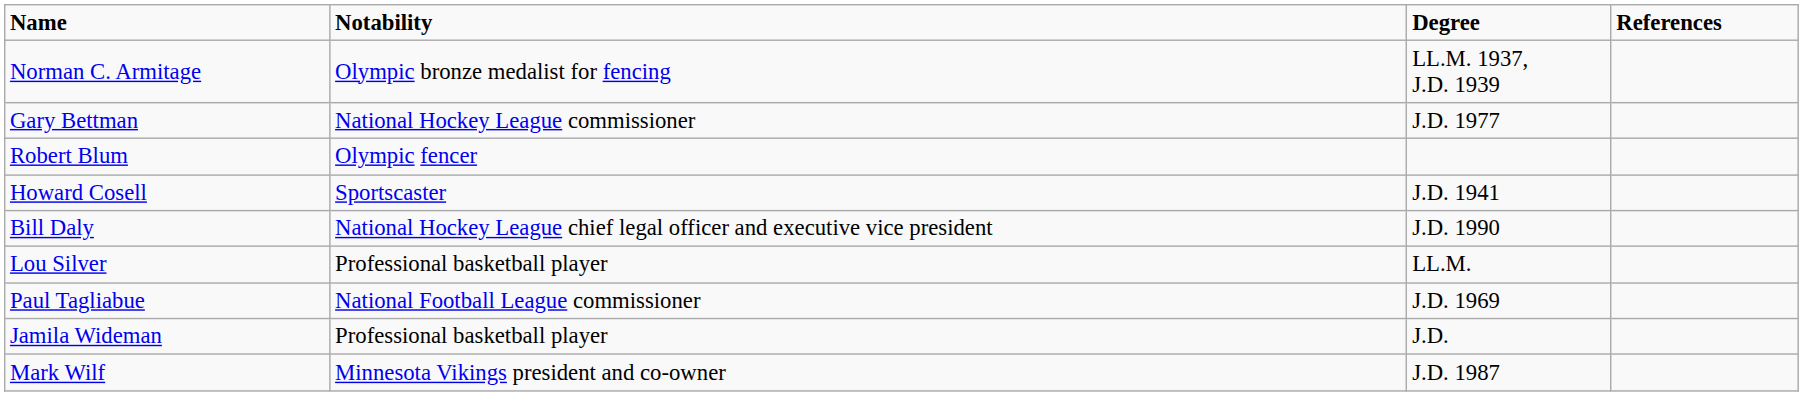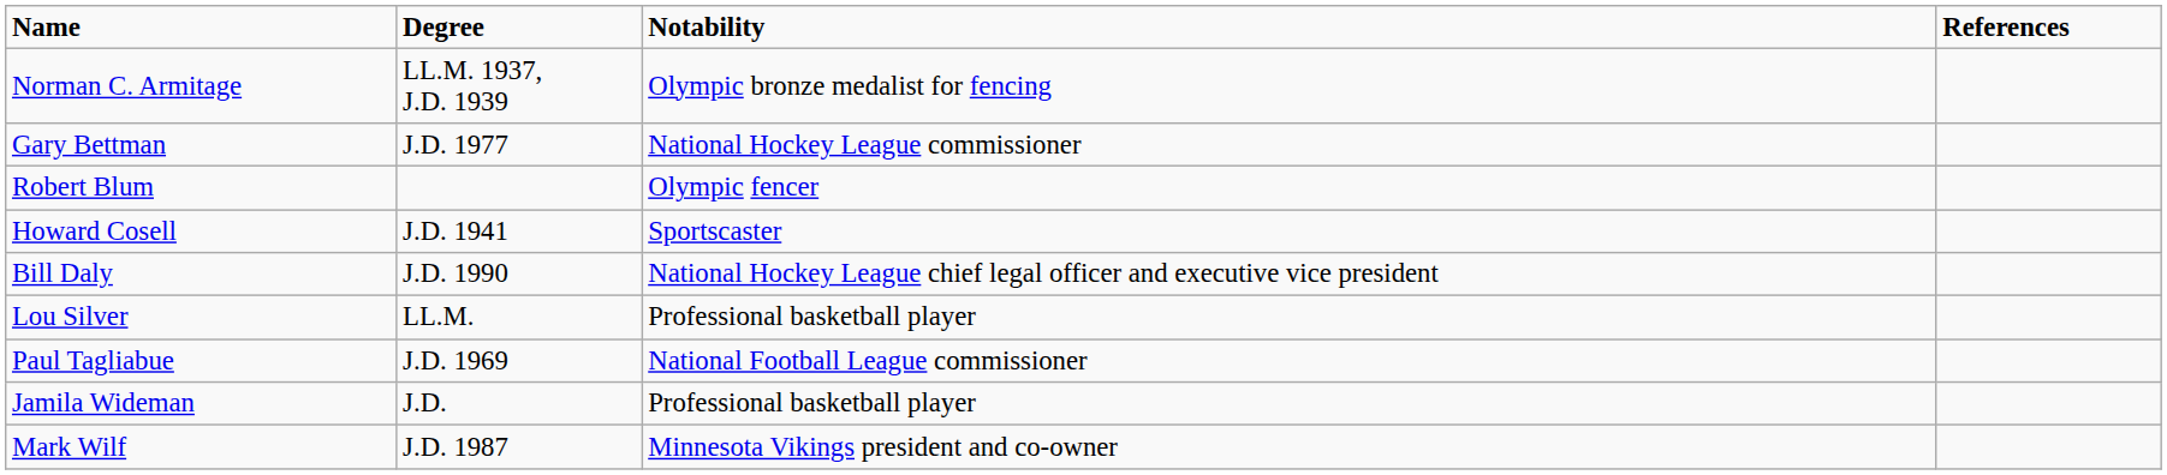 <table class="wikitable" " style="width:100%;">
 <tr>
 <td><strong>Name</strong></td>
+<td><strong>Degree</strong></td>
 <td><strong>Notability</strong></td>
-<td><strong>Degree</strong></td>
 <td><strong>References</strong></td>
 </tr>
 <tr>
 <td><a href='#'>Norman C. Armitage</a></td>
+<td>LL.M. 1937,<br>J.D. 1939</td>
 <td><a href='#'>Olympic</a> bronze medalist for <a href='#'>fencing</a></td>
-<td>LL.M. 1937,<br>J.D. 1939</td>
 <td></td>
 </tr>
 <tr>
 <td><a href='#'>Gary Bettman</a></td>
+<td>J.D. 1977</td>
 <td><a href='#'>National Hockey League</a> commissioner</td>
-<td>J.D. 1977</td>
 <td></td>
 </tr>
 <tr>
 <td><a href='#'>Robert Blum</a></td>
+<td></td>
 <td><a href='#'>Olympic</a> <a href='#'>fencer</a></td>
-<td></td>
 <td></td>
 </tr>
 <tr>
 <td><a href='#'>Howard Cosell</a></td>
+<td>J.D. 1941</td>
 <td><a href='#'>Sportscaster</a></td>
-<td>J.D. 1941</td>
 <td></td>
 </tr>
 <tr>
 <td><a href='#'>Bill Daly</a></td>
+<td>J.D. 1990</td>
 <td><a href='#'>National Hockey League</a> chief legal officer and executive vice president</td>
-<td>J.D. 1990</td>
 <td></td>
 </tr>
 <tr>
 <td><a href='#'>Lou Silver</a></td>
+<td>LL.M.</td>
 <td>Professional basketball player</td>
-<td>LL.M.</td>
 <td></td>
 </tr>
 <tr>
 <td><a href='#'>Paul Tagliabue</a></td>
+<td>J.D. 1969</td>
 <td><a href='#'>National Football League</a> commissioner</td>
-<td>J.D. 1969</td>
 <td></td>
 </tr>
 <tr>
 <td><a href='#'>Jamila Wideman</a></td>
+<td>J.D.</td>
 <td>Professional basketball player</td>
-<td>J.D.</td>
 <td></td>
 </tr>
 <tr>
 <td><a href='#'>Mark Wilf</a></td>
+<td>J.D. 1987</td>
 <td><a href='#'>Minnesota Vikings</a> president and co-owner</td>
-<td>J.D. 1987</td>
 <td></td>
 </tr>
 </table>
